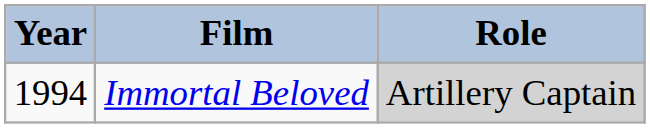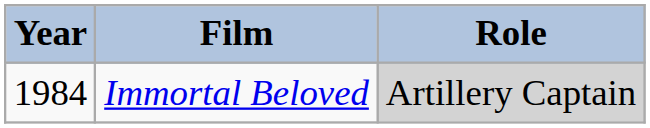 <table class="wikitable" style="font-size:100%;">
 <tr>
 <th style="background:#B0C4DE;">Year</th>
 <th style="background:#B0C4DE;">Film</th>
 <th style="background:#B0C4DE;">Role</th>
 </tr>
 <tr>
-<td>1994</td>
+<td>1984</td>
 <td><em><a href='#'>Immortal Beloved</a></em></td>
 <td style="background: lightgrey;">Artillery Captain</td>
 </tr>
 </table>
